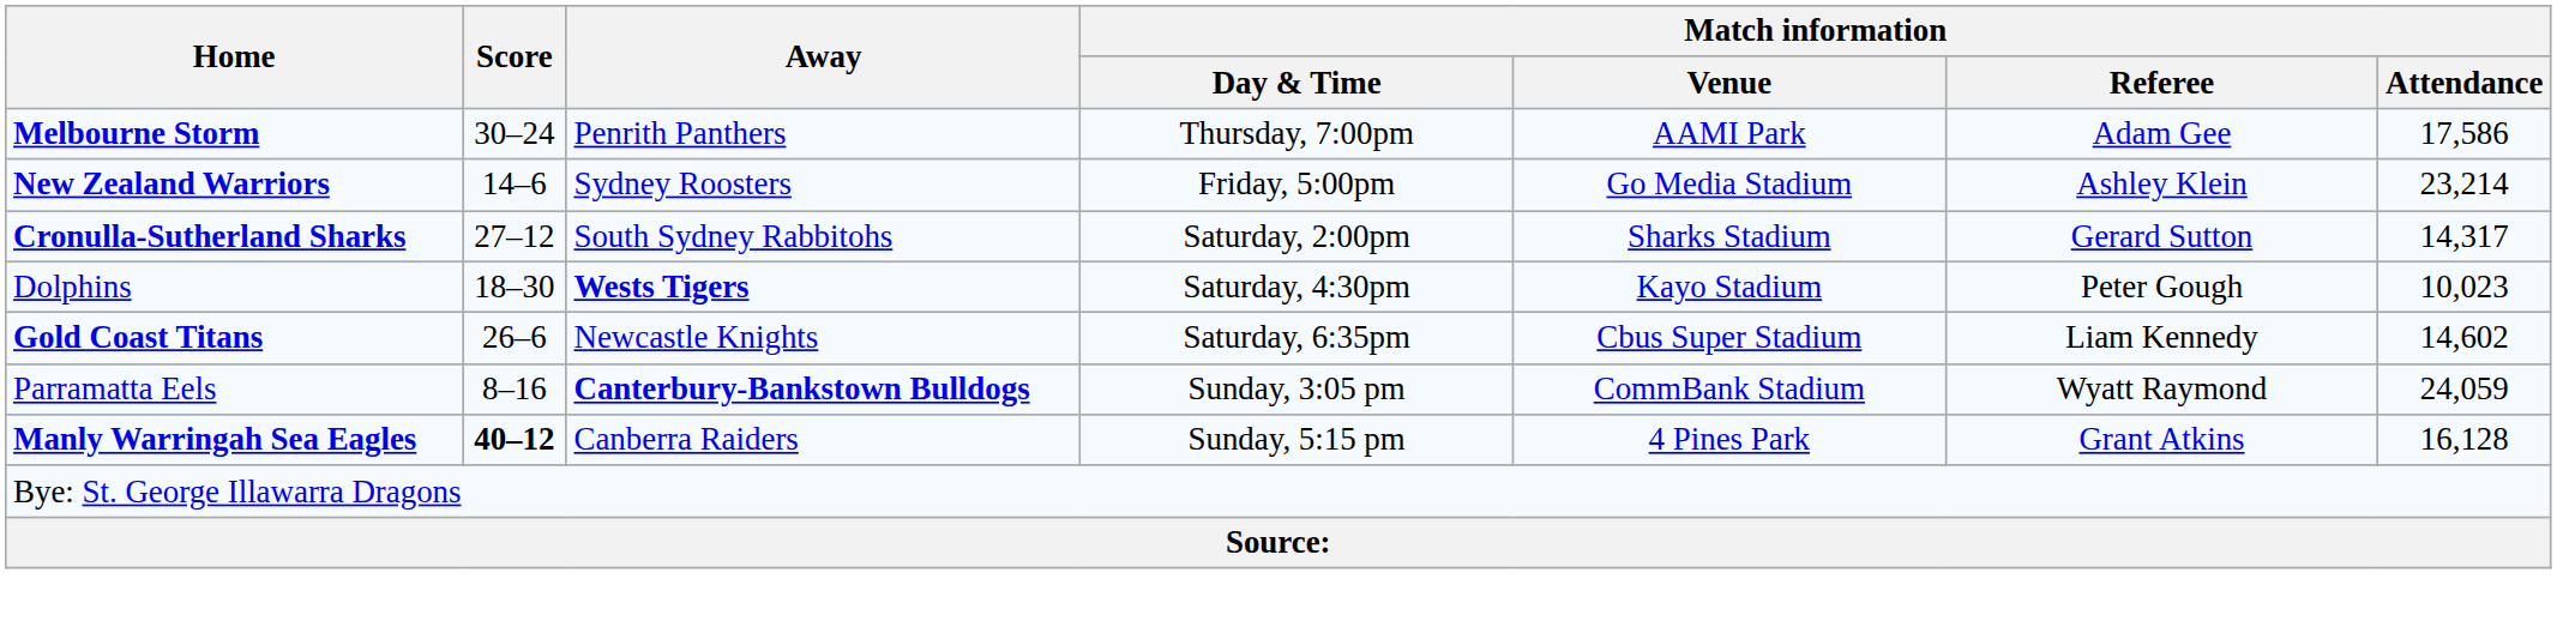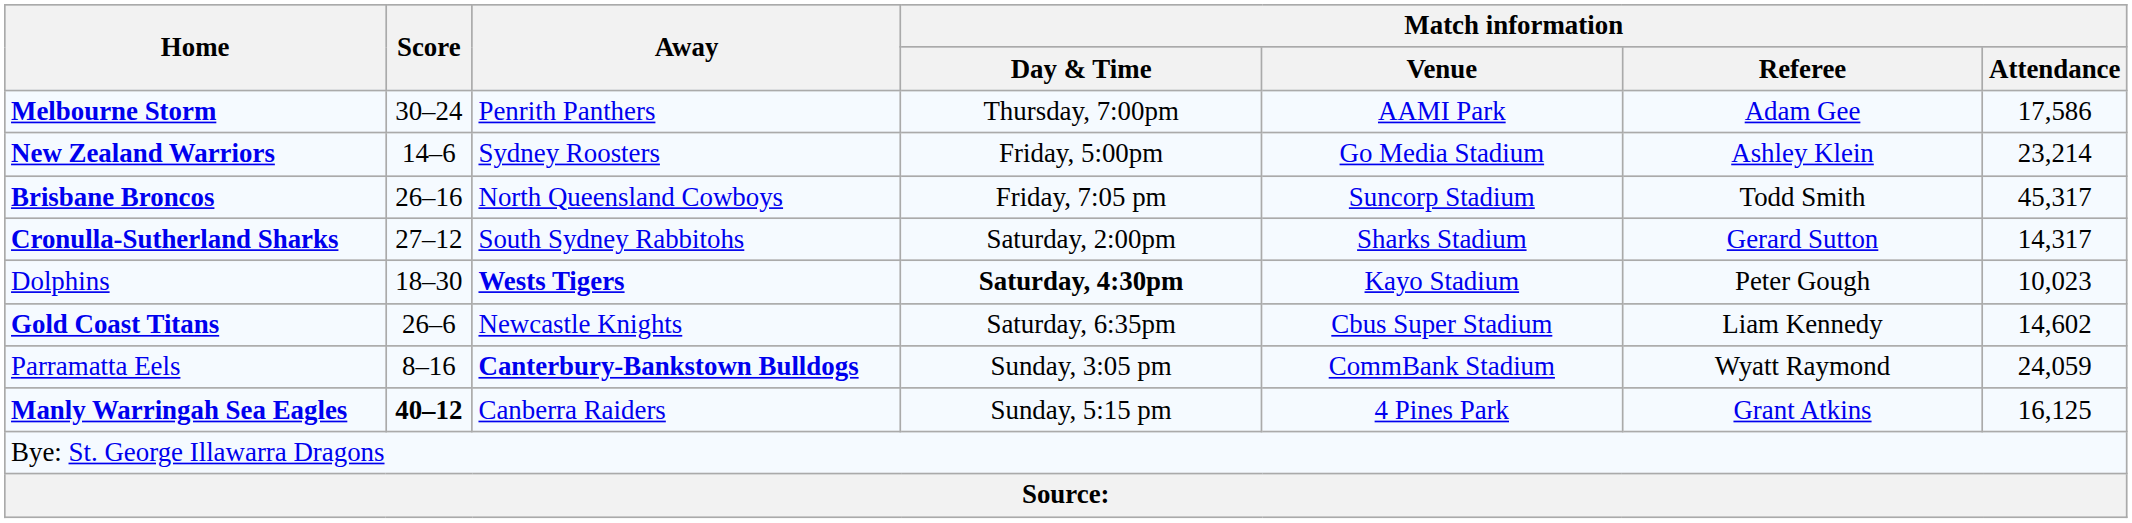 <table class="wikitable" style="border-collapse:collapse; text-align:center; width:100%;">
 <tr style="text-align:center; background:#f5faff;"  style="background:#c1d8ff;">
 <th rowspan="2">Home</th>
 <th rowspan="2">Score</th>
 <th rowspan="2">Away</th>
 <th colspan="4">Match information</th>
 </tr>
 <tr>
 <th width="17%">Day & Time</th>
 <th width="17%">Venue</th>
 <th width="17%">Referee</th>
 <th width="5%">Attendance</th>
 </tr>
 <tr style="text-align:center; background:#f5faff;">
 <td align="left"><strong> <a href='#'>Melbourne Storm</a></strong></td>
 <td>30–24</td>
 <td align="left"> <a href='#'>Penrith Panthers</a></td>
 <td>Thursday, 7:00pm</td>
 <td><a href='#'>AAMI Park</a></td>
 <td><a href='#'>Adam Gee</a></td>
 <td>17,586</td>
 </tr>
 <tr style="text-align:center; background:#f5faff;">
 <td align="left"><strong> <a href='#'>New Zealand Warriors</a></strong></td>
 <td>14–6</td>
 <td align="left"> <a href='#'>Sydney Roosters</a></td>
 <td>Friday, 5:00pm</td>
 <td><a href='#'>Go Media Stadium</a></td>
 <td><a href='#'>Ashley Klein</a></td>
 <td>23,214</td>
 </tr>
 <tr style="text-align:center; background:#f5faff;">
+<td align="left"><strong> <a href='#'>Brisbane Broncos</a></strong></td>
+<td>26–16</td>
+<td align="left"> <a href='#'>North Queensland Cowboys</a></td>
+<td>Friday, 7:05 pm</td>
+<td><a href='#'>Suncorp Stadium</a></td>
+<td>Todd Smith</td>
+<td>45,317</td>
+</tr>
+<tr style="text-align:center; background:#f5faff;">
 <td align="left"><strong> <a href='#'>Cronulla-Sutherland Sharks</a></strong></td>
 <td>27–12</td>
 <td align="left"> <a href='#'>South Sydney Rabbitohs</a></td>
 <td>Saturday, 2:00pm</td>
 <td><a href='#'>Sharks Stadium</a></td>
 <td><a href='#'>Gerard Sutton</a></td>
 <td>14,317</td>
 </tr>
 <tr style="text-align:center; background:#f5faff;">
 <td align="left"> <a href='#'>Dolphins</a></td>
 <td>18–30</td>
 <td align="left"><strong> <a href='#'>Wests Tigers</a></strong></td>
-<td>Saturday, 4:30pm</td>
+<td><strong>Saturday, 4:30pm</strong></td>
 <td><a href='#'>Kayo Stadium</a></td>
 <td>Peter Gough</td>
 <td>10,023</td>
 </tr>
 <tr style="text-align:center; background:#f5faff;">
 <td align="left"><strong> <a href='#'>Gold Coast Titans</a></strong></td>
 <td>26–6</td>
 <td align="left"> <a href='#'>Newcastle Knights</a></td>
 <td>Saturday, 6:35pm</td>
 <td><a href='#'>Cbus Super Stadium</a></td>
 <td>Liam Kennedy</td>
 <td>14,602</td>
 </tr>
 <tr style="text-align:center; background:#f5faff;">
 <td align="left"> <a href='#'>Parramatta Eels</a></td>
 <td>8–16</td>
 <td align="left"><strong> <a href='#'>Canterbury-Bankstown Bulldogs</a></strong></td>
 <td>Sunday, 3:05 pm</td>
 <td><a href='#'>CommBank Stadium</a></td>
 <td>Wyatt Raymond</td>
 <td>24,059</td>
 </tr>
 <tr style="text-align:center; background:#f5faff;">
 <td align="left"><strong> <a href='#'>Manly Warringah Sea Eagles</a></strong></td>
 <td><strong>40–12</strong></td>
 <td align="left"> <a href='#'>Canberra Raiders</a></td>
 <td>Sunday, 5:15 pm</td>
 <td><a href='#'>4 Pines Park</a></td>
 <td><a href='#'>Grant Atkins</a></td>
-<td>16,128</td>
+<td>16,125</td>
 </tr>
 <tr style="text-align:center; background:#f5faff;">
 <td colspan="7" align="left">Bye:  <a href='#'>St. George Illawarra Dragons</a></td>
 </tr>
 <tr>
 <th colspan="7" align="left">Source:</th>
 </tr>
 </table>
